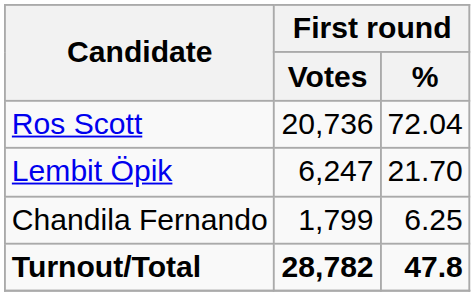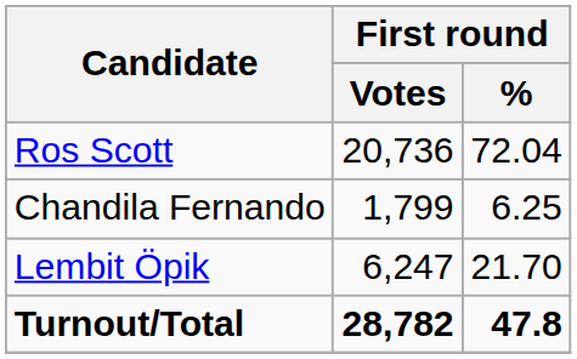 <table class=wikitable style=text-align:right>
 <tr>
 <th rowspan=2>Candidate</th>
 <th colspan=2>First round</th>
 </tr>
 <tr>
 <th>Votes</th>
 <th>%</th>
 </tr>
 <tr>
 <td align=left><a href='#'>Ros Scott</a></td>
 <td>20,736</td>
 <td>72.04</td>
 </tr>
 <tr>
+<td align=left>Chandila Fernando</td>
+<td>1,799</td>
+<td>6.25</td>
+</tr>
+<tr>
 <td align=left><a href='#'>Lembit Öpik</a></td>
 <td>6,247</td>
 <td>21.70</td>
-</tr>
-<tr>
-<td align=left>Chandila Fernando</td>
-<td>1,799</td>
-<td>6.25</td>
 </tr>
 <tr>
 <td align=left><strong>Turnout/Total</strong></td>
 <td><strong>28,782</strong></td>
 <td><strong>47.8</strong></td>
 </tr>
 <tr>
 </tr>
 </table>
